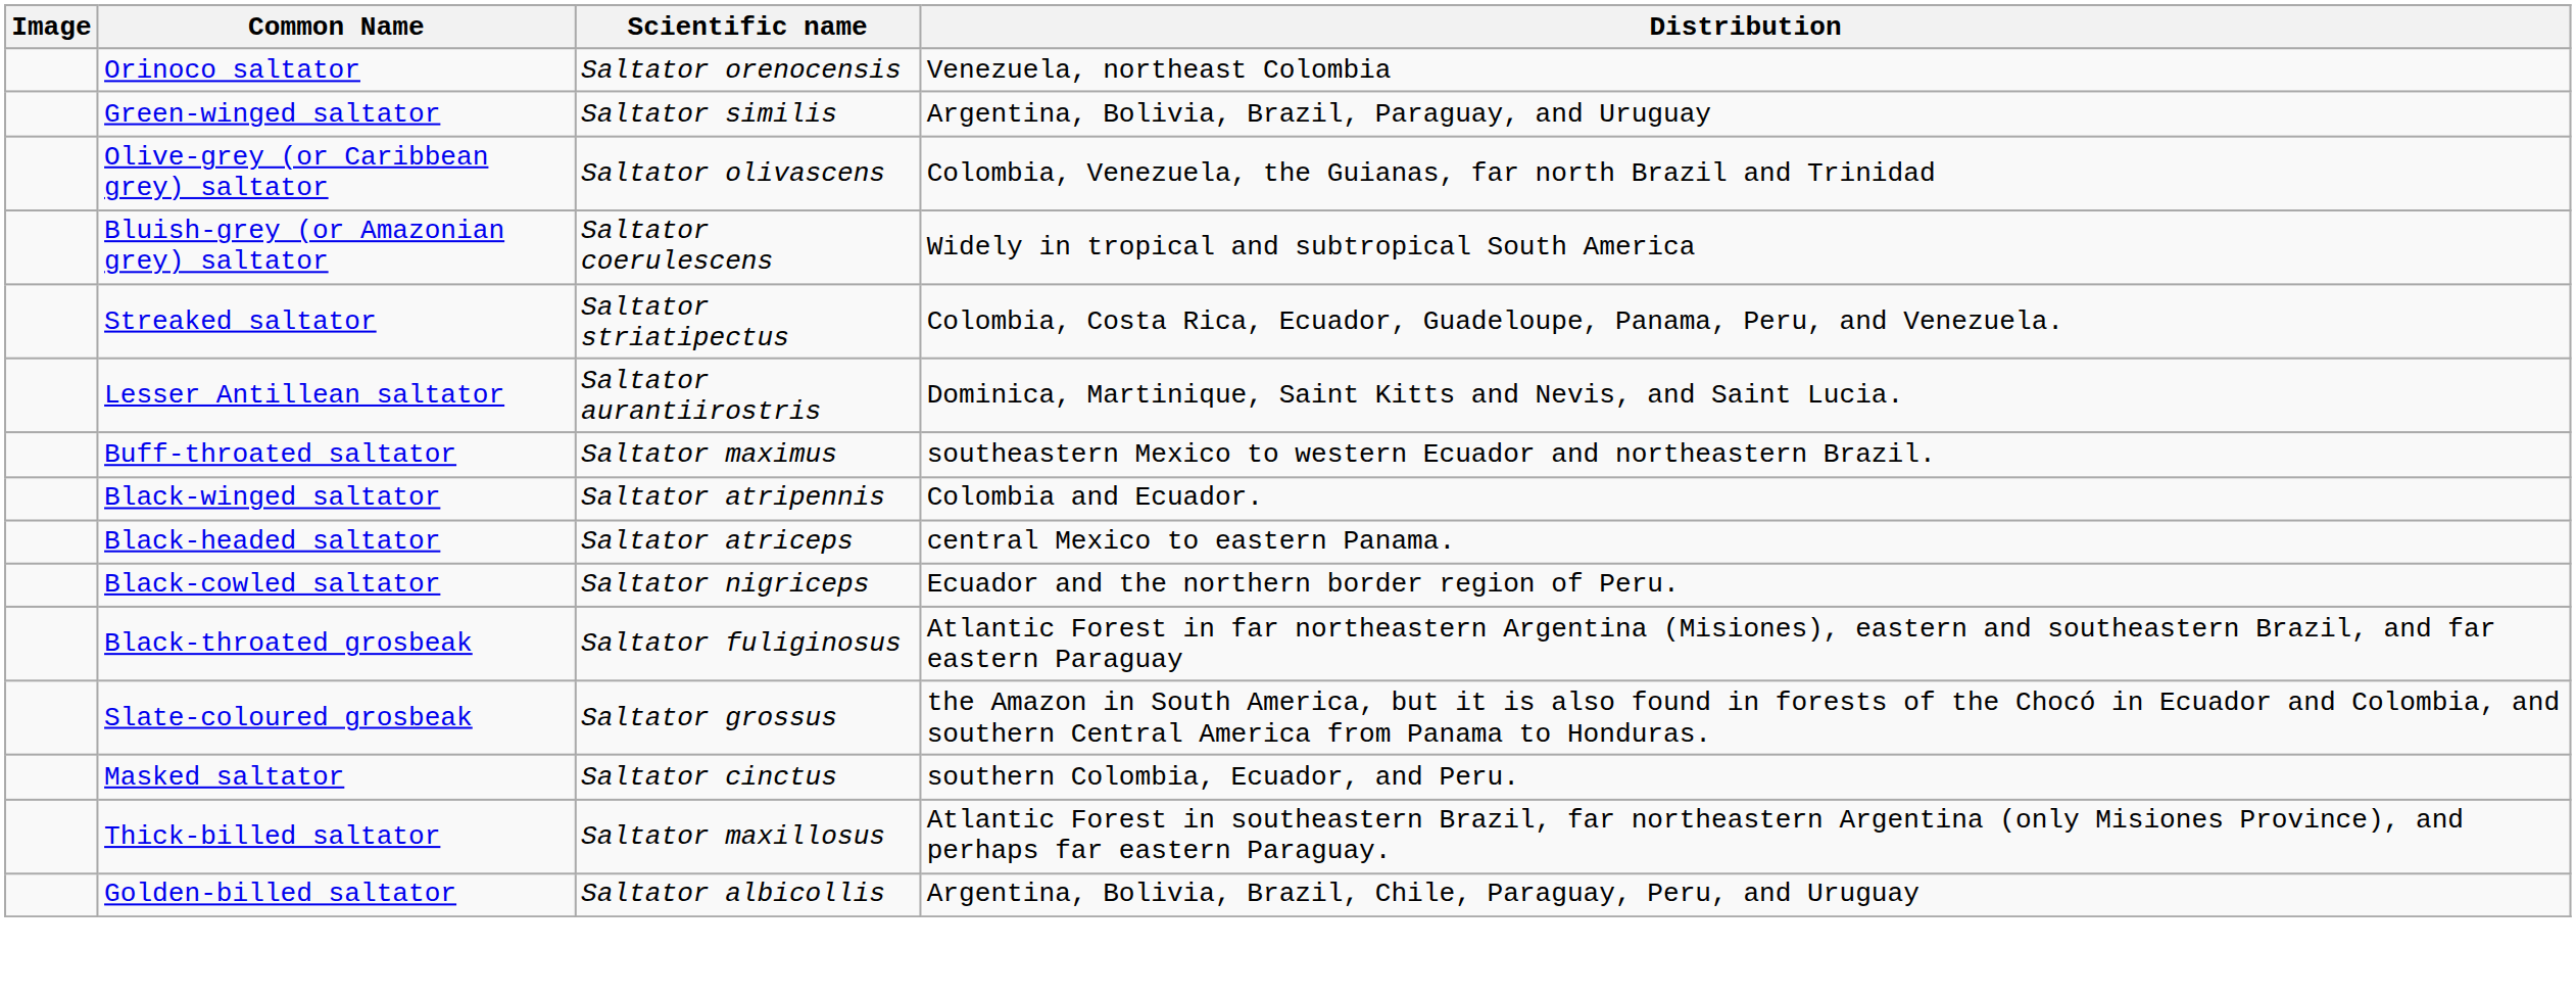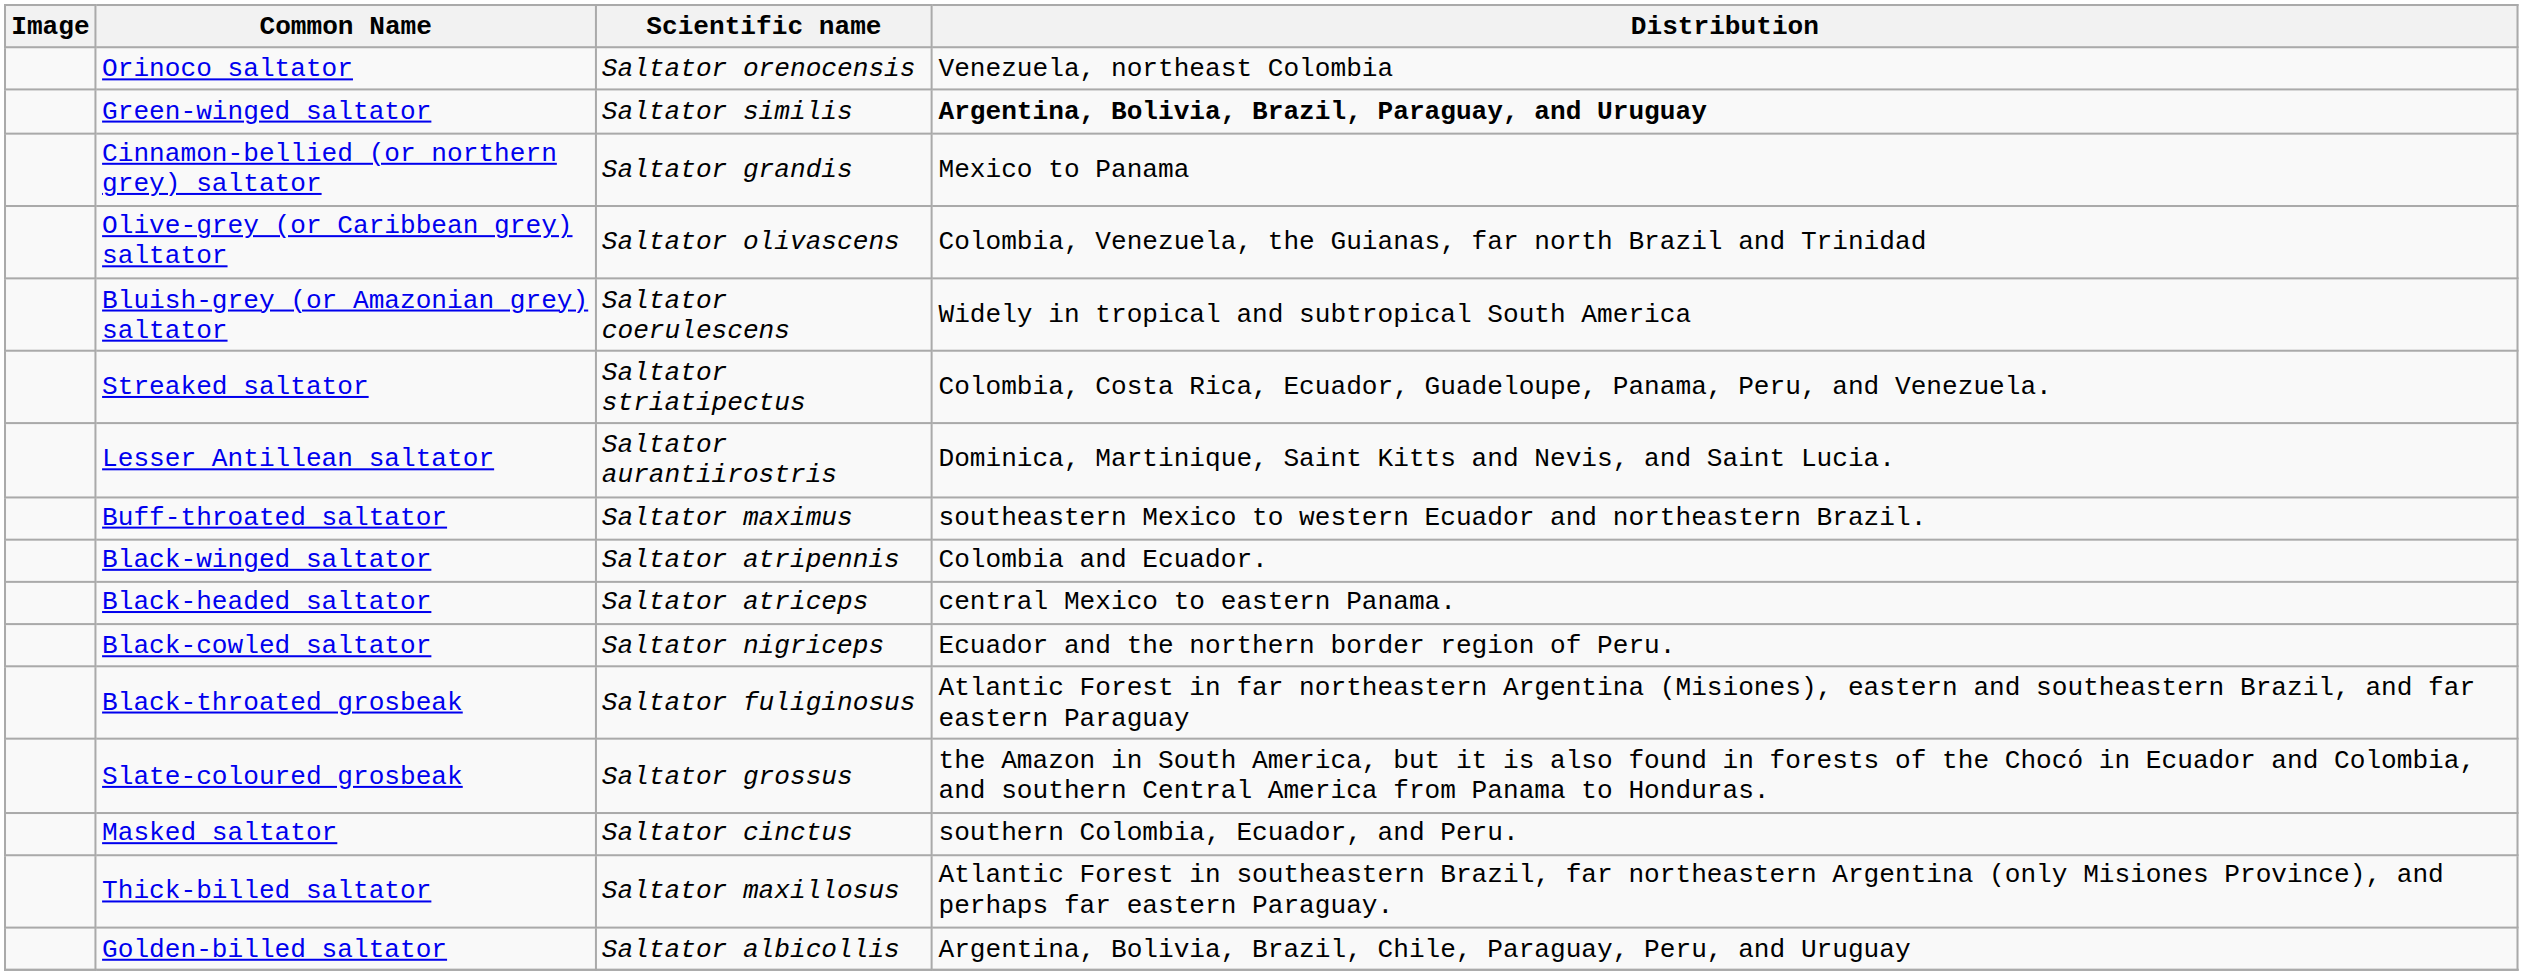 <table class="wikitable sortable">
 <tr>
 <th>Image</th>
 <th>Common Name</th>
 <th>Scientific name</th>
 <th>Distribution</th>
 </tr>
 <tr>
 <td></td>
 <td><a href='#'>Orinoco saltator</a></td>
 <td><em>Saltator orenocensis</em></td>
 <td>Venezuela, northeast Colombia</td>
 </tr>
 <tr>
 <td></td>
 <td><a href='#'>Green-winged saltator</a></td>
 <td><em>Saltator similis</em></td>
-<td>Argentina, Bolivia, Brazil, Paraguay, and Uruguay</td>
+<td><strong>Argentina, Bolivia, Brazil, Paraguay, and Uruguay</strong></td>
+</tr>
+<tr>
+<td></td>
+<td><a href='#'>Cinnamon-bellied (or northern grey) saltator</a></td>
+<td><em>Saltator grandis</em></td>
+<td>Mexico to Panama</td>
 </tr>
 <tr>
 <td></td>
 <td><a href='#'>Olive-grey (or Caribbean grey) saltator</a></td>
 <td><em>Saltator olivascens</em></td>
 <td>Colombia, Venezuela, the Guianas, far north Brazil and Trinidad</td>
 </tr>
 <tr>
 <td></td>
 <td><a href='#'>Bluish-grey (or Amazonian grey) saltator</a></td>
 <td><em>Saltator coerulescens</em></td>
 <td>Widely in tropical and subtropical South America</td>
 </tr>
 <tr>
 <td></td>
 <td><a href='#'>Streaked saltator</a></td>
 <td><em>Saltator striatipectus</em></td>
 <td>Colombia, Costa Rica, Ecuador, Guadeloupe, Panama, Peru, and Venezuela.</td>
 </tr>
 <tr>
 <td></td>
 <td><a href='#'>Lesser Antillean saltator</a></td>
 <td><em>Saltator aurantiirostris</em></td>
 <td>Dominica, Martinique, Saint Kitts and Nevis, and Saint Lucia.</td>
 </tr>
 <tr>
 <td></td>
 <td><a href='#'>Buff-throated saltator</a></td>
 <td><em>Saltator maximus</em></td>
 <td>southeastern Mexico to western Ecuador and northeastern Brazil.</td>
 </tr>
 <tr>
 <td></td>
 <td><a href='#'>Black-winged saltator</a></td>
 <td><em>Saltator atripennis</em></td>
 <td>Colombia and Ecuador.</td>
 </tr>
 <tr>
 <td></td>
 <td><a href='#'>Black-headed saltator</a></td>
 <td><em>Saltator atriceps</em></td>
 <td>central Mexico to eastern Panama.</td>
 </tr>
 <tr>
 <td></td>
 <td><a href='#'>Black-cowled saltator</a></td>
 <td><em>Saltator nigriceps</em></td>
 <td>Ecuador and the northern border region of Peru.</td>
 </tr>
 <tr>
 <td></td>
 <td><a href='#'>Black-throated grosbeak</a></td>
 <td><em>Saltator fuliginosus</em></td>
 <td>Atlantic Forest in far northeastern Argentina (Misiones), eastern and southeastern Brazil, and far eastern Paraguay</td>
 </tr>
 <tr>
 <td></td>
 <td><a href='#'>Slate-coloured grosbeak</a></td>
 <td><em>Saltator grossus</em></td>
 <td>the Amazon in South America, but it is also found in forests of the Chocó in Ecuador and Colombia, and southern Central America from Panama to Honduras.</td>
 </tr>
 <tr>
 <td></td>
 <td><a href='#'>Masked saltator</a></td>
 <td><em>Saltator cinctus</em></td>
 <td>southern Colombia, Ecuador, and Peru.</td>
 </tr>
 <tr>
 <td></td>
 <td><a href='#'>Thick-billed saltator</a></td>
 <td><em>Saltator maxillosus</em></td>
 <td>Atlantic Forest in southeastern Brazil, far northeastern Argentina (only Misiones Province), and perhaps far eastern Paraguay.</td>
 </tr>
 <tr>
 <td></td>
 <td><a href='#'>Golden-billed saltator</a></td>
 <td><em>Saltator albicollis</em></td>
 <td>Argentina, Bolivia, Brazil, Chile, Paraguay, Peru, and Uruguay</td>
 </tr>
 <tr>
 </tr>
 </table>
